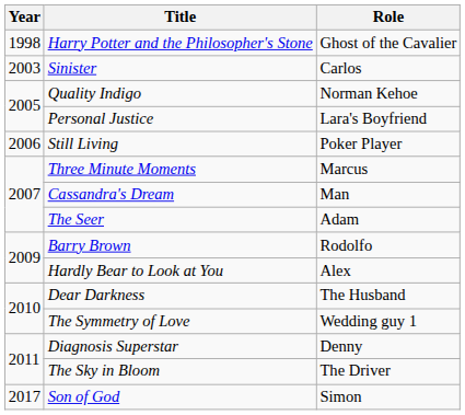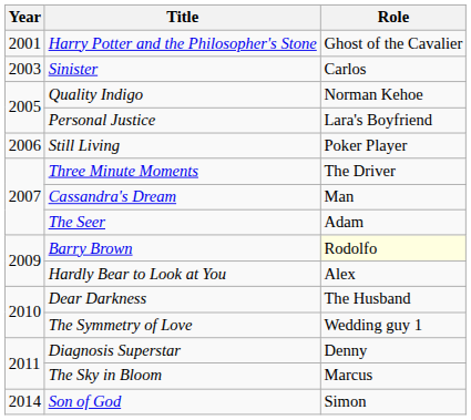 <table class="wikitable">
 <tr>
 <th>Year</th>
 <th>Title</th>
 <th>Role</th>
 </tr>
 <tr>
-<td>1998</td>
+<td>2001</td>
 <td><em><a href='#'>Harry Potter and the Philosopher's Stone</a></em></td>
 <td>Ghost of the Cavalier</td>
 </tr>
 <tr>
 <td>2003</td>
 <td><em><a href='#'>Sinister</a></em></td>
 <td>Carlos</td>
 </tr>
 <tr>
 <td rowspan="2">2005</td>
 <td><em>Quality Indigo</em></td>
 <td>Norman Kehoe</td>
 </tr>
 <tr>
 <td><em>Personal Justice</em></td>
 <td>Lara's Boyfriend</td>
 </tr>
 <tr>
 <td>2006</td>
 <td><em>Still Living</em></td>
 <td>Poker Player</td>
 </tr>
 <tr>
 <td rowspan="3">2007</td>
 <td><em><a href='#'>Three Minute Moments</a></em></td>
-<td>Marcus</td>
+<td>The Driver</td>
 </tr>
 <tr>
 <td><em><a href='#'>Cassandra's Dream</a></em></td>
 <td>Man</td>
 </tr>
 <tr>
 <td><em><a href='#'>The Seer</a></em></td>
 <td>Adam</td>
 </tr>
 <tr>
 <td rowspan="2">2009</td>
 <td><em><a href='#'>Barry Brown</a></em></td>
-<td>Rodolfo</td>
+<td style="background: lightyellow;">Rodolfo</td>
 </tr>
 <tr>
 <td><em>Hardly Bear to Look at You</em></td>
 <td>Alex</td>
 </tr>
 <tr>
 <td rowspan="2">2010</td>
 <td><em>Dear Darkness</em></td>
 <td>The Husband</td>
 </tr>
 <tr>
 <td><em>The Symmetry of Love</em></td>
 <td>Wedding guy 1</td>
 </tr>
 <tr>
 <td rowspan="2">2011</td>
 <td><em>Diagnosis Superstar</em></td>
 <td>Denny</td>
 </tr>
 <tr>
 <td><em>The Sky in Bloom</em></td>
-<td>The Driver</td>
+<td>Marcus</td>
 </tr>
 <tr>
-<td>2017</td>
+<td>2014</td>
 <td><em><a href='#'>Son of God</a></em></td>
 <td>Simon</td>
 </tr>
 </table>
